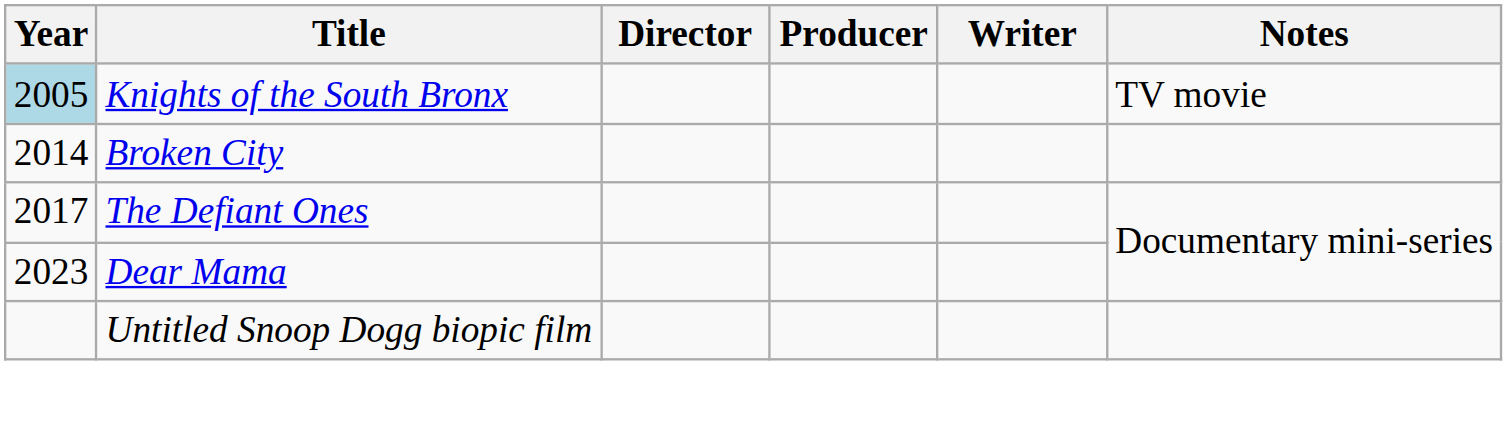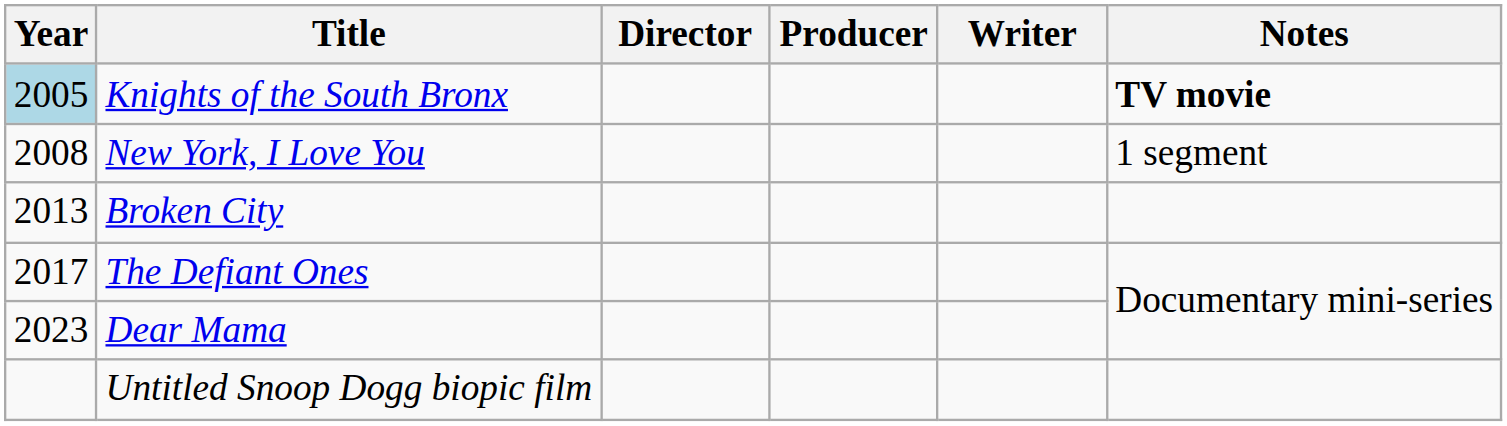 <table class="wikitable">
 <tr>
 <th>Year</th>
 <th>Title</th>
 <th width="65">Director</th>
 <th width="65">Producer</th>
 <th width="65">Writer</th>
 <th>Notes</th>
 </tr>
 <tr>
 <td style="background: lightblue;">2005</td>
 <td><em><a href='#'>Knights of the South Bronx</a></em></td>
 <td></td>
 <td></td>
 <td></td>
-<td>TV movie</td>
+<td><strong>TV movie</strong></td>
 </tr>
 <tr>
-<td>2014</td>
+<td>2008</td>
+<td><em><a href='#'>New York, I Love You</a></em></td>
+<td></td>
+<td></td>
+<td></td>
+<td>1 segment</td>
+</tr>
+<tr>
+<td>2013</td>
 <td><em><a href='#'>Broken City</a></em></td>
 <td></td>
 <td></td>
 <td></td>
 <td></td>
 </tr>
 <tr>
 <td>2017</td>
 <td><em><a href='#'>The Defiant Ones</a></em></td>
 <td></td>
 <td></td>
 <td></td>
 <td rowspan="2">Documentary mini-series</td>
 </tr>
 <tr>
 <td>2023</td>
 <td><em><a href='#'>Dear Mama</a></em></td>
 <td></td>
 <td></td>
 <td></td>
 </tr>
 <tr>
 <td></td>
 <td><em>Untitled Snoop Dogg biopic film</em></td>
 <td></td>
 <td></td>
 <td></td>
 <td></td>
 </tr>
 </table>
